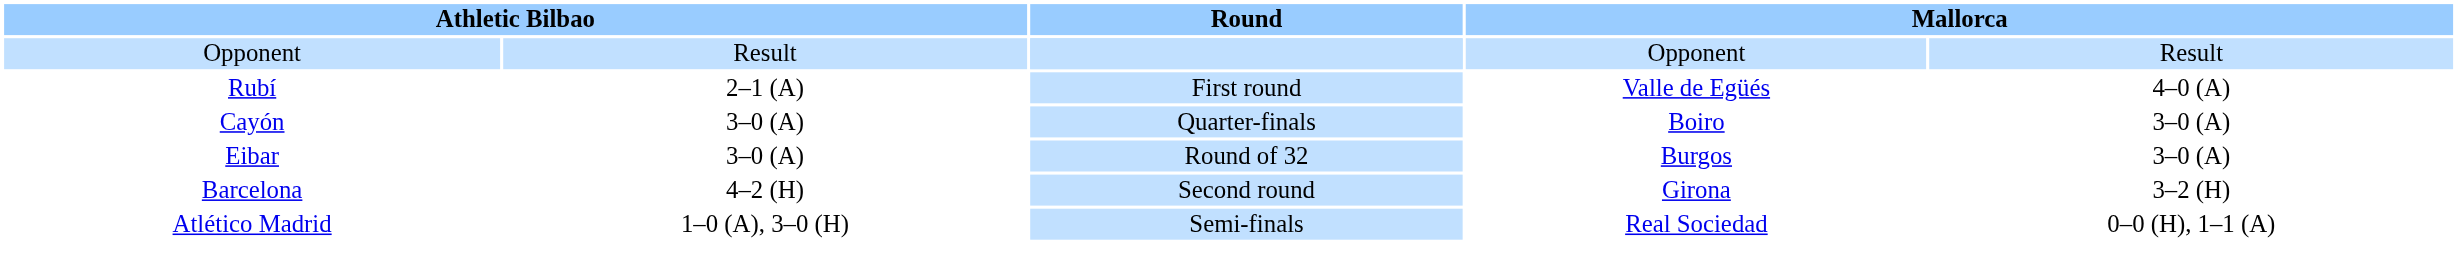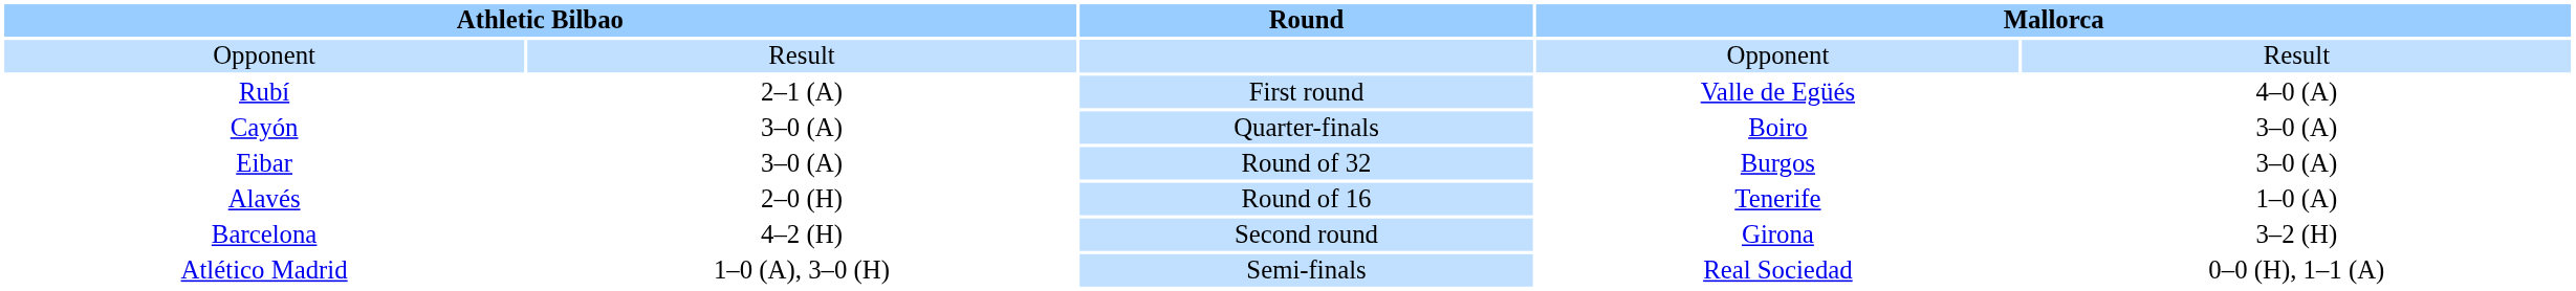 <table style="width:100%; text-align:center;">
 <tr style="vertical-align:top; background:#9cf;">
 <th colspan=2 style="width:1*">Athletic Bilbao</th>
 <th><strong>Round</strong></th>
 <th colspan=2 style="width:1*">Mallorca</th>
 </tr>
 <tr style="vertical-align:top; background:#c1e0ff;">
 <td>Opponent</td>
 <td>Result</td>
 <td style="background:#c1e0ff;"></td>
 <td>Opponent</td>
 <td>Result</td>
 </tr>
 <tr>
 <td><a href='#'>Rubí</a></td>
 <td>2–1 (A)</td>
 <td style="background:#c1e0ff;">First round</td>
 <td><a href='#'>Valle de Egüés</a></td>
 <td>4–0 (A)</td>
 </tr>
 <tr>
 <td><a href='#'>Cayón</a></td>
 <td>3–0 (A)</td>
 <td style="background:#c1e0ff;">Quarter-finals</td>
 <td><a href='#'>Boiro</a></td>
 <td>3–0 (A)</td>
 </tr>
 <tr>
 <td><a href='#'>Eibar</a></td>
 <td>3–0 (A)</td>
 <td style="background:#c1e0ff;">Round of 32</td>
 <td><a href='#'>Burgos</a></td>
 <td>3–0 (A)</td>
 </tr>
 <tr>
+<td><a href='#'>Alavés</a></td>
+<td>2–0 (H)</td>
+<td style="background:#c1e0ff;">Round of 16</td>
+<td><a href='#'>Tenerife</a></td>
+<td>1–0  (A)</td>
+</tr>
+<tr>
 <td><a href='#'>Barcelona</a></td>
 <td>4–2  (H)</td>
 <td style="background:#c1e0ff;">Second round</td>
 <td><a href='#'>Girona</a></td>
 <td>3–2 (H)</td>
 </tr>
 <tr>
 <td><a href='#'>Atlético Madrid</a></td>
 <td>1–0 (A), 3–0 (H)</td>
 <td style="background:#c1e0ff;">Semi-finals</td>
 <td><a href='#'>Real Sociedad</a></td>
 <td>0–0 (H), 1–1  (A)</td>
 </tr>
 </table>
